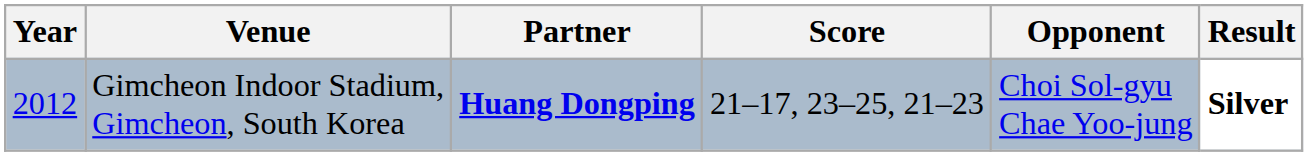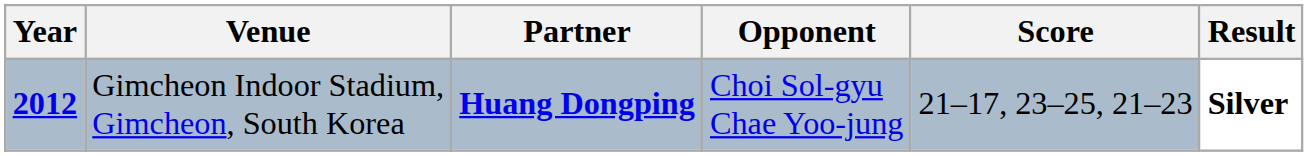 <table class="sortable wikitable" style="font-size: 90%;">
 <tr>
 <th>Year</th>
 <th>Venue</th>
 <th>Partner</th>
+<th>Opponent</th>
 <th>Score</th>
-<th>Opponent</th>
 <th>Result</th>
 </tr>
 <tr style="background:#AABBCC">
-<td align="center"><a href='#'>2012</a></td>
+<td align="center"><strong><a href='#'>2012</a></strong></td>
 <td align="left">Gimcheon Indoor Stadium,<br><a href='#'>Gimcheon</a>, South Korea</td>
 <td align="left"><strong> <a href='#'>Huang Dongping</a></strong></td>
+<td align="left"> <a href='#'>Choi Sol-gyu</a> <br>  <a href='#'>Chae Yoo-jung</a></td>
 <td align="left">21–17, 23–25, 21–23</td>
-<td align="left"> <a href='#'>Choi Sol-gyu</a> <br>  <a href='#'>Chae Yoo-jung</a></td>
 <td style="text-align:left; background:white"> <strong>Silver</strong></td>
 </tr>
 </table>
